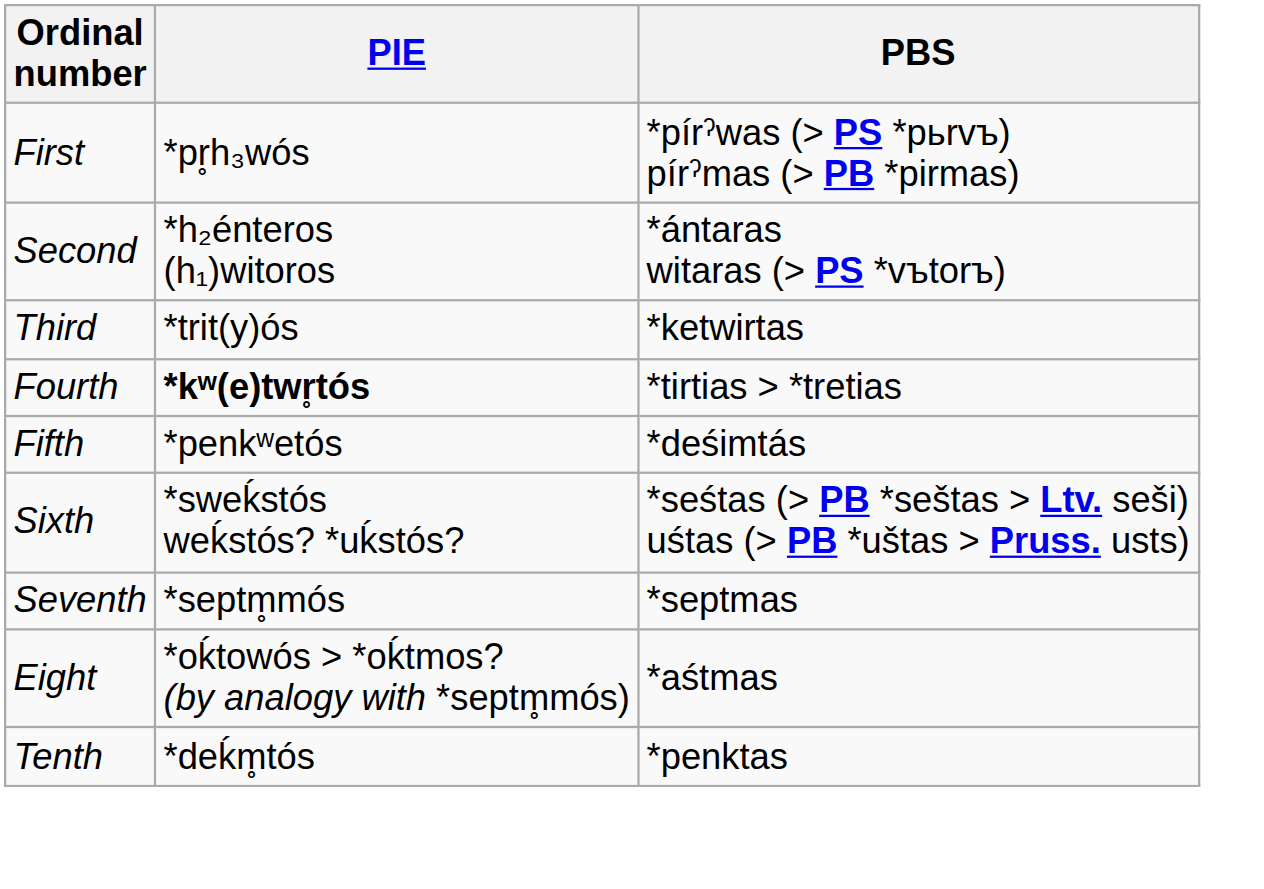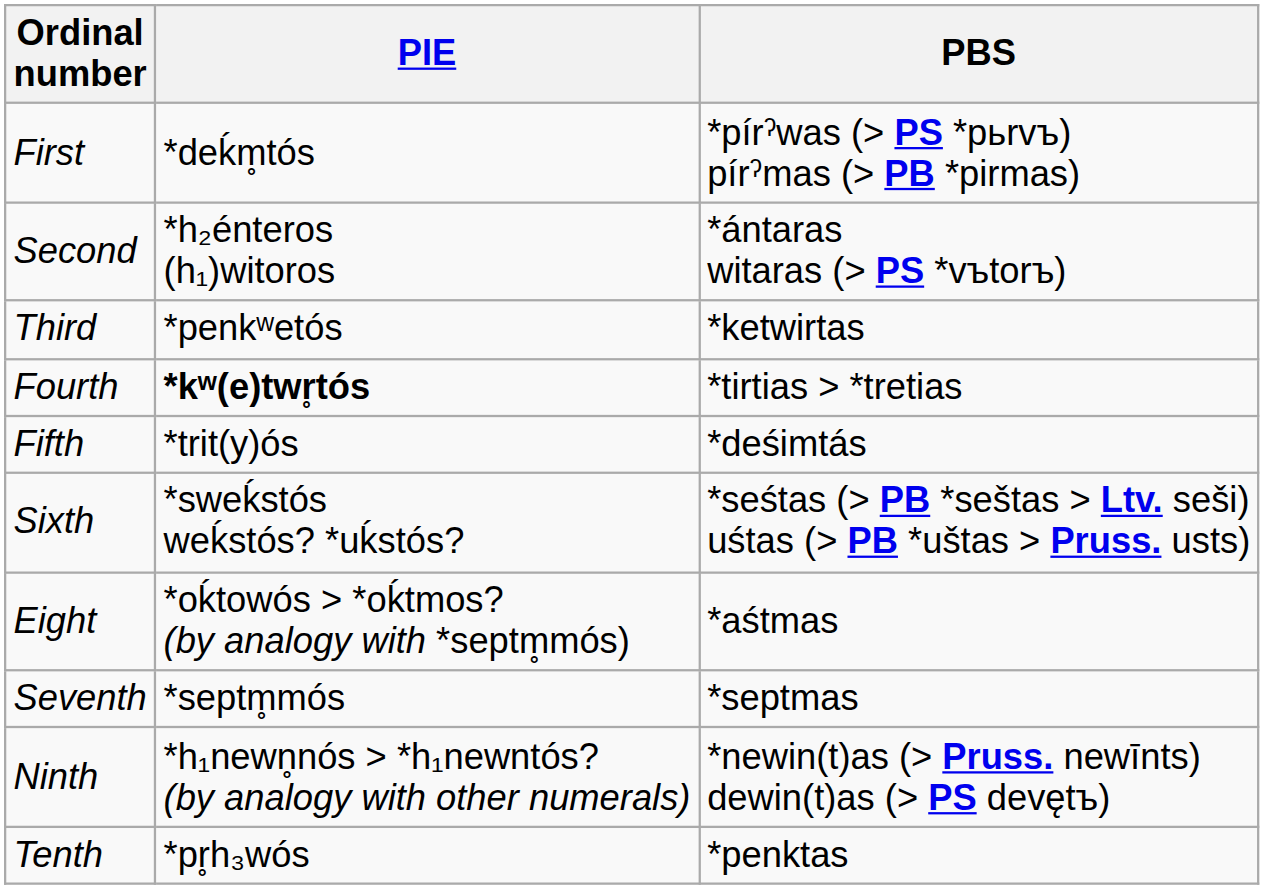 <table class="wikitable">
 <tr>
 <th>Ordinal<br>number</th>
 <th><a href='#'>PIE</a></th>
 <th>PBS</th>
 </tr>
 <tr>
 <td><em>First</em></td>
-<td>*pr̥h₃wós</td>
+<td>*deḱm̥tós</td>
 <td>*pírˀwas (> <a href='#'><strong>PS</strong></a> *pьrvъ)<br>pírˀmas (> <a href='#'><strong>PB</strong></a> *pirmas)</td>
 </tr>
 <tr>
 <td><em>Second</em></td>
 <td>*h₂énteros<br>(h₁)witoros</td>
 <td>*ántaras<br>witaras (> <a href='#'><strong>PS</strong></a> *vъtorъ)</td>
 </tr>
 <tr>
 <td><em>Third</em></td>
-<td>*trit(y)ós</td>
+<td>*penkʷetós</td>
 <td>*ketwirtas</td>
 </tr>
 <tr>
 <td><em>Fourth</em></td>
 <td><strong>*kʷ(e)twr̥tós</strong></td>
 <td>*tirtias > *tretias</td>
 </tr>
 <tr>
 <td><em>Fifth</em></td>
-<td>*penkʷetós</td>
+<td>*trit(y)ós</td>
 <td>*deśimtás</td>
 </tr>
 <tr>
 <td><em>Sixth</em></td>
 <td>*sweḱstós<br>weḱstós? *uḱstós?</td>
 <td>*seśtas (> <a href='#'><strong>PB</strong></a> *seštas > <strong><a href='#'>Ltv.</a></strong> seši)<br>uśtas (> <a href='#'><strong>PB</strong></a> *uštas > <strong><a href='#'>Pruss.</a></strong> usts)</td>
 </tr>
 <tr>
+<td><em>Eight</em></td>
+<td>*oḱtowós > *oḱtmos?<br><em>(by analogy with</em> *septm̥mós)</td>
+<td>*aśtmas</td>
+</tr>
+<tr>
 <td><em>Seventh</em></td>
 <td>*septm̥mós</td>
 <td>*septmas</td>
 </tr>
 <tr>
-<td><em>Eight</em></td>
-<td>*oḱtowós > *oḱtmos?<br><em>(by analogy with</em> *septm̥mós)</td>
-<td>*aśtmas</td>
+<td><em>Ninth</em></td>
+<td>*h₁newn̥nós > *h₁newntós?<br><em>(by analogy with other numerals)</em></td>
+<td>*newin(t)as (> <a href='#'><strong>Pruss.</strong></a> newīnts)<br>dewin(t)as (> <strong><a href='#'>PS</a></strong> devętъ)</td>
 </tr>
 <tr>
 <td><em>Tenth</em></td>
-<td>*deḱm̥tós</td>
+<td>*pr̥h₃wós</td>
 <td>*penktas</td>
 </tr>
 </table>
